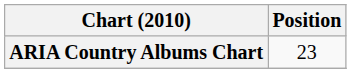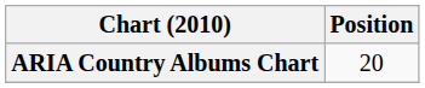 <table class="wikitable sortable plainrowheaders" style="text-align:center">
 <tr>
 <th scope="col">Chart (2010)</th>
 <th scope="col">Position</th>
 </tr>
 <tr>
 <th scope="row">ARIA Country Albums Chart</th>
-<td>23</td>
+<td>20</td>
 </tr>
 <tr>
 </tr>
 </table>
